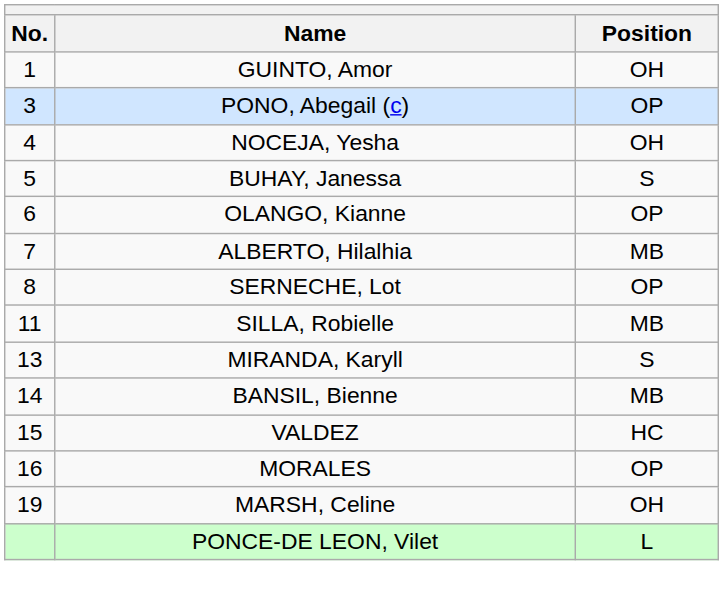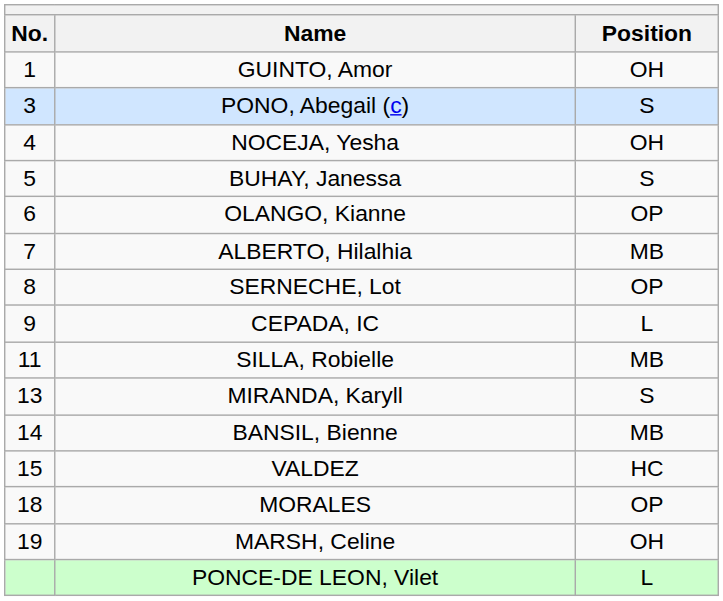 <table class="wikitable mw-collapsible mw-collapsed" style="text-align:center; width:500px; border:none">
 <tr>
 <th style="text-align:center" colspan="3"></th>
 </tr>
 <tr>
 <th style="width:7%">No.</th>
 <th>Name</th>
 <th style="width:20%">Position</th>
 </tr>
 <tr>
 <td>1</td>
 <td>GUINTO, Amor</td>
 <td>OH</td>
 </tr>
 <tr bgcolor=#D0E6FF>
 <td>3</td>
 <td>PONO, Abegail (<a href='#'>c</a>)</td>
-<td>OP</td>
+<td>S</td>
 </tr>
 <tr>
 <td>4</td>
 <td>NOCEJA, Yesha</td>
 <td>OH</td>
 </tr>
 <tr>
 <td>5</td>
 <td>BUHAY, Janessa</td>
 <td>S</td>
 </tr>
 <tr>
 <td>6</td>
 <td>OLANGO, Kianne</td>
 <td>OP</td>
 </tr>
 <tr>
 <td>7</td>
 <td>ALBERTO, Hilalhia</td>
 <td>MB</td>
 </tr>
 <tr>
 <td>8</td>
 <td>SERNECHE, Lot</td>
 <td>OP</td>
 </tr>
 <tr>
+<td>9</td>
+<td>CEPADA, IC</td>
+<td>L</td>
+</tr>
+<tr>
 <td>11</td>
 <td>SILLA, Robielle</td>
 <td>MB</td>
 </tr>
 <tr>
 <td>13</td>
 <td>MIRANDA, Karyll</td>
 <td>S</td>
 </tr>
 <tr>
 <td>14</td>
 <td>BANSIL, Bienne</td>
 <td>MB</td>
 </tr>
 <tr>
 <td>15</td>
 <td>VALDEZ</td>
 <td>HC</td>
 </tr>
 <tr>
-<td>16</td>
+<td>18</td>
 <td>MORALES</td>
 <td>OP</td>
 </tr>
 <tr>
 <td>19</td>
 <td>MARSH, Celine</td>
 <td>OH</td>
 </tr>
 <tr bgcolor=#CCFFCC>
 <td></td>
 <td>PONCE-DE LEON, Vilet</td>
 <td>L</td>
 </tr>
 </table>
